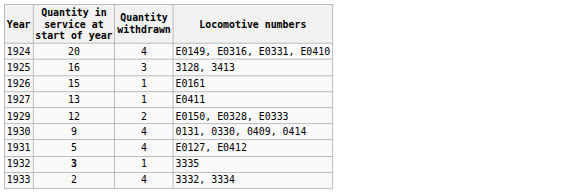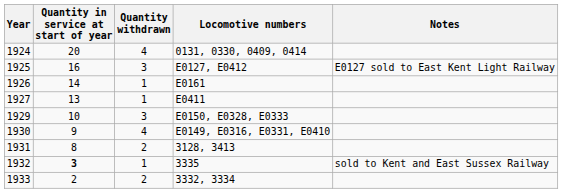 <table class=wikitable style=text-align:center>
 <tr>
 <th>Year</th>
 <th>Quantity in<br>service at<br>start of year</th>
 <th>Quantity<br>withdrawn</th>
 <th>Locomotive numbers</th>
+<th>Notes</th>
 </tr>
 <tr>
 <td>1924</td>
 <td>20</td>
 <td>4</td>
-<td align=left>E0149, E0316, E0331, E0410</td>
+<td align=left>0131, 0330, 0409, 0414</td>
+<td align=left></td>
 </tr>
 <tr>
 <td>1925</td>
 <td>16</td>
 <td>3</td>
-<td align=left>3128, 3413</td>
+<td align=left>E0127, E0412</td>
+<td align=left>E0127 sold to East Kent Light Railway</td>
 </tr>
 <tr>
 <td>1926</td>
-<td>15</td>
+<td>14</td>
 <td>1</td>
 <td align=left>E0161</td>
+<td align=left></td>
 </tr>
 <tr>
 <td>1927</td>
 <td>13</td>
 <td>1</td>
 <td align=left>E0411</td>
+<td align=left></td>
 </tr>
 <tr>
 <td>1929</td>
-<td>12</td>
-<td>2</td>
+<td>10</td>
+<td>3</td>
 <td align=left>E0150, E0328, E0333</td>
+<td align=left></td>
 </tr>
 <tr>
 <td>1930</td>
 <td>9</td>
 <td>4</td>
-<td align=left>0131, 0330, 0409, 0414</td>
+<td align=left>E0149, E0316, E0331, E0410</td>
+<td align=left></td>
 </tr>
 <tr>
 <td>1931</td>
-<td>5</td>
-<td>4</td>
-<td align=left>E0127, E0412</td>
+<td>8</td>
+<td>2</td>
+<td align=left>3128, 3413</td>
+<td align=left></td>
 </tr>
 <tr>
 <td>1932</td>
 <td><strong>3</strong></td>
 <td>1</td>
 <td align=left>3335</td>
+<td align=left>sold to Kent and East Sussex Railway</td>
 </tr>
 <tr>
 <td>1933</td>
 <td>2</td>
-<td>4</td>
+<td>2</td>
 <td align=left>3332, 3334</td>
+<td align=left></td>
 </tr>
 </table>
